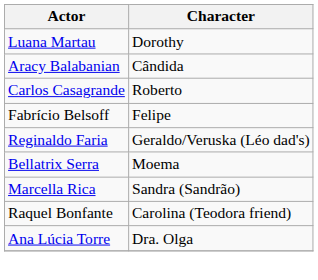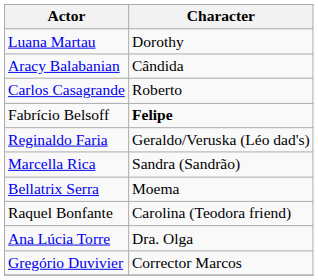 <table class="wikitable sortable">
 <tr>
 <th>Actor</th>
 <th>Character</th>
 </tr>
 <tr>
 <td><a href='#'>Luana Martau</a></td>
 <td>Dorothy</td>
 </tr>
 <tr>
 <td><a href='#'>Aracy Balabanian</a></td>
 <td>Cândida</td>
 </tr>
 <tr>
 <td><a href='#'>Carlos Casagrande</a></td>
 <td>Roberto</td>
 </tr>
 <tr>
 <td>Fabrício Belsoff</td>
-<td>Felipe</td>
+<td><strong>Felipe</strong></td>
 </tr>
 <tr>
 <td><a href='#'>Reginaldo Faria</a></td>
 <td>Geraldo/Veruska (Léo dad's)</td>
 </tr>
 <tr>
+<td><a href='#'>Marcella Rica</a></td>
+<td>Sandra (Sandrão)</td>
+</tr>
+<tr>
 <td><a href='#'>Bellatrix Serra</a></td>
 <td>Moema</td>
-</tr>
-<tr>
-<td><a href='#'>Marcella Rica</a></td>
-<td>Sandra (Sandrão)</td>
 </tr>
 <tr>
 <td>Raquel Bonfante</td>
 <td>Carolina (Teodora friend)</td>
 </tr>
 <tr>
 <td><a href='#'>Ana Lúcia Torre</a></td>
 <td>Dra. Olga</td>
 </tr>
 <tr>
+<td><a href='#'>Gregório Duvivier</a></td>
+<td>Corrector Marcos</td>
+</tr>
+<tr>
 </tr>
 </table>
